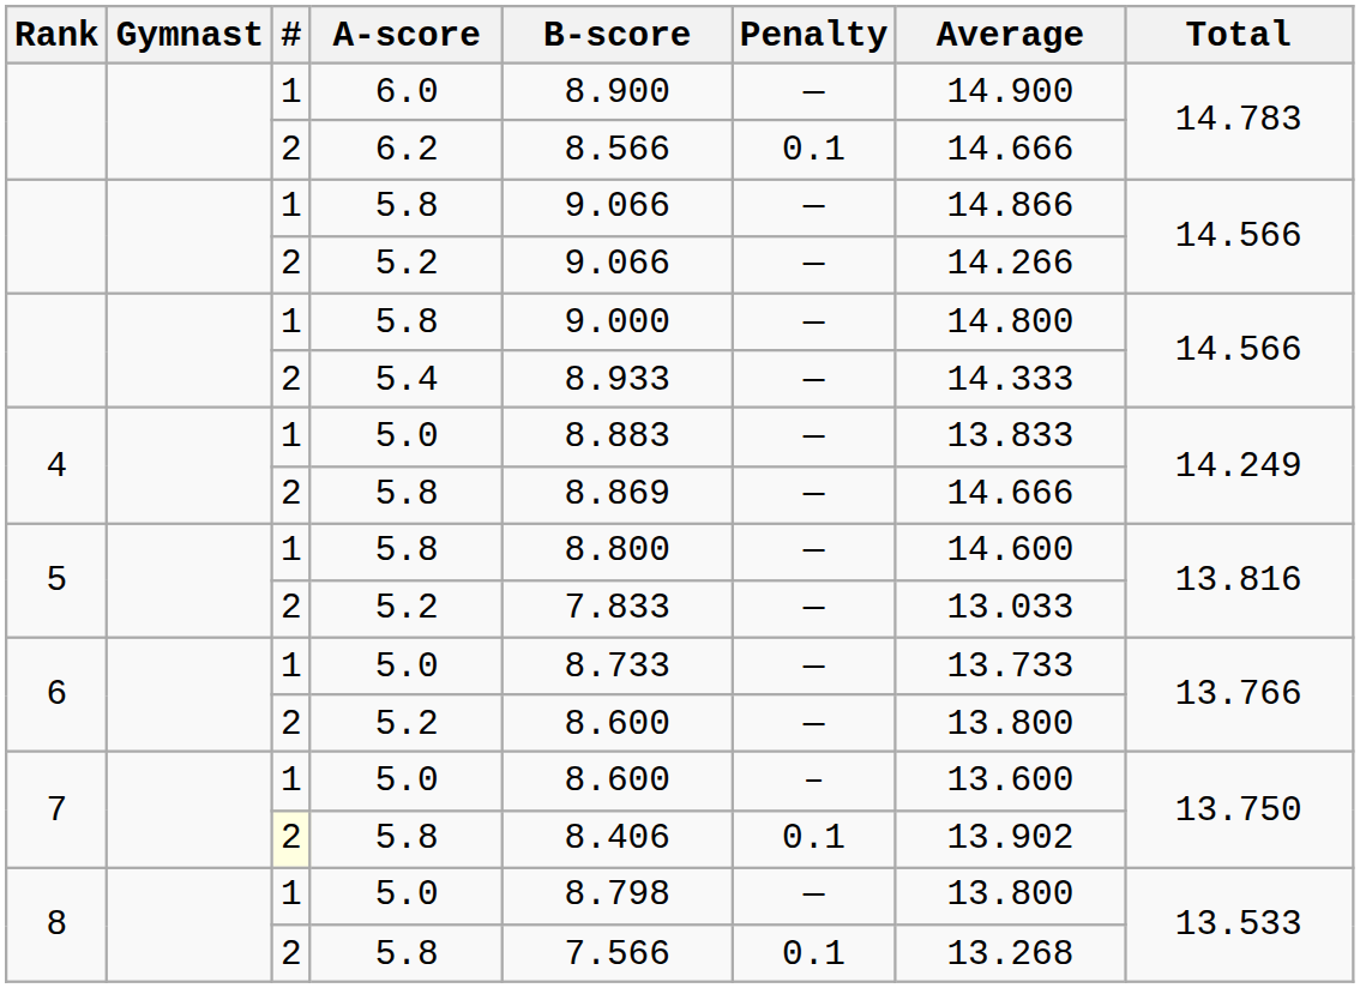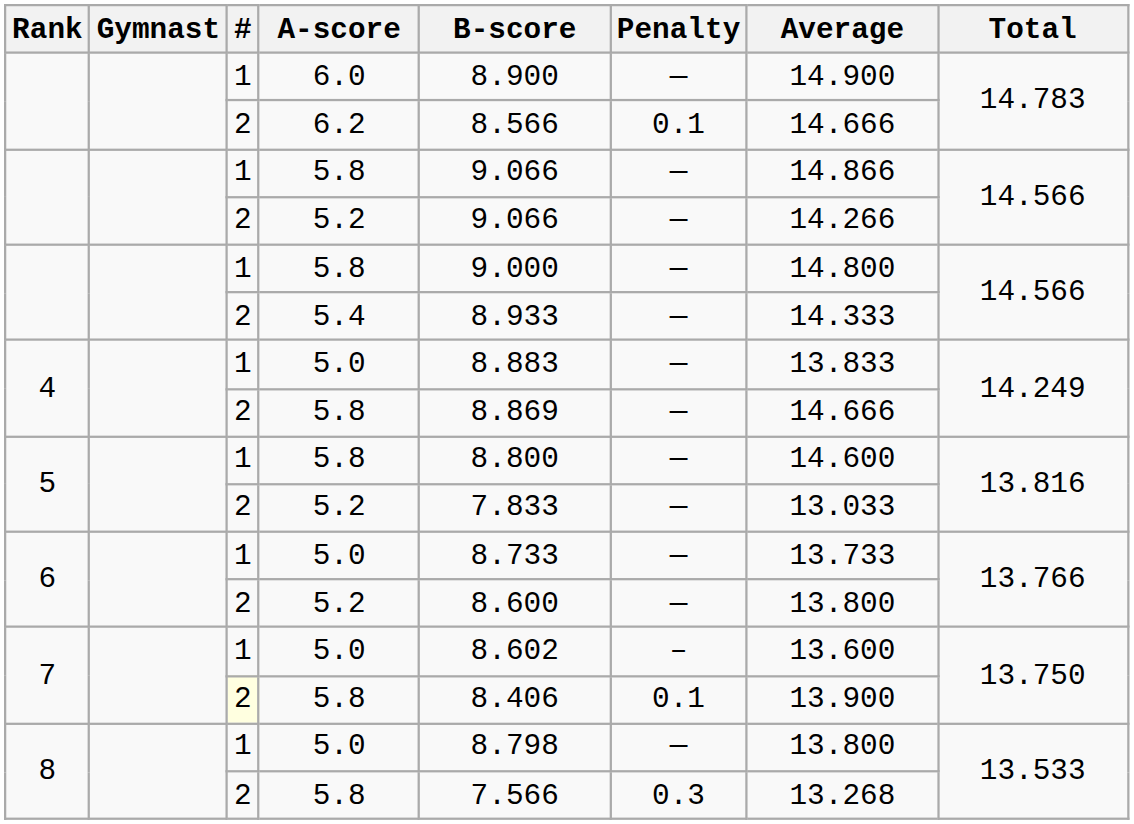 <table class="wikitable" style="text-align:center">
 <tr>
 <th>Rank</th>
 <th>Gymnast</th>
 <th>#</th>
 <th style="width:5em">A-score</th>
 <th style="width:6em">B-score</th>
 <th style="width:3em">Penalty</th>
 <th style="width:6em">Average</th>
 <th style="width:6em">Total</th>
 </tr>
 <tr>
 <td rowspan=2></td>
 <td rowspan=2 align=left></td>
 <td>1</td>
 <td>6.0</td>
 <td>8.900</td>
 <td>—</td>
 <td>14.900</td>
 <td rowspan=2>14.783</td>
 </tr>
 <tr>
 <td>2</td>
 <td>6.2</td>
 <td>8.566</td>
 <td>0.1</td>
 <td>14.666</td>
 </tr>
 <tr>
 <td rowspan=2></td>
 <td rowspan=2 align=left></td>
 <td>1</td>
 <td>5.8</td>
 <td>9.066</td>
 <td>—</td>
 <td>14.866</td>
 <td rowspan=2>14.566</td>
 </tr>
 <tr>
 <td>2</td>
 <td>5.2</td>
 <td>9.066</td>
 <td>—</td>
 <td>14.266</td>
 </tr>
 <tr>
 <td rowspan=2></td>
 <td rowspan=2 align=left></td>
 <td>1</td>
 <td>5.8</td>
 <td>9.000</td>
 <td>—</td>
 <td>14.800</td>
 <td rowspan=2>14.566</td>
 </tr>
 <tr>
 <td>2</td>
 <td>5.4</td>
 <td>8.933</td>
 <td>—</td>
 <td>14.333</td>
 </tr>
 <tr>
 <td rowspan=2>4</td>
 <td rowspan=2 align=left></td>
 <td>1</td>
 <td>5.0</td>
 <td>8.883</td>
 <td>—</td>
 <td>13.833</td>
 <td rowspan=2>14.249</td>
 </tr>
 <tr>
 <td>2</td>
 <td>5.8</td>
 <td>8.869</td>
 <td>—</td>
 <td>14.666</td>
 </tr>
 <tr>
 <td rowspan=2>5</td>
 <td rowspan=2 align=left></td>
 <td>1</td>
 <td>5.8</td>
 <td>8.800</td>
 <td>—</td>
 <td>14.600</td>
 <td rowspan=2>13.816</td>
 </tr>
 <tr>
 <td>2</td>
 <td>5.2</td>
 <td>7.833</td>
 <td>—</td>
 <td>13.033</td>
 </tr>
 <tr>
 <td rowspan=2>6</td>
 <td rowspan=2 align=left></td>
 <td>1</td>
 <td>5.0</td>
 <td>8.733</td>
 <td>—</td>
 <td>13.733</td>
 <td rowspan=2>13.766</td>
 </tr>
 <tr>
 <td>2</td>
 <td>5.2</td>
 <td>8.600</td>
 <td>—</td>
 <td>13.800</td>
 </tr>
 <tr>
 <td rowspan=2>7</td>
 <td rowspan=2 align=left></td>
 <td>1</td>
 <td>5.0</td>
-<td>8.600</td>
+<td>8.602</td>
 <td>–</td>
 <td>13.600</td>
 <td rowspan=2>13.750</td>
 </tr>
 <tr>
 <td style="background: lightyellow;">2</td>
 <td>5.8</td>
 <td>8.406</td>
 <td>0.1</td>
-<td>13.902</td>
+<td>13.900</td>
 </tr>
 <tr>
 <td rowspan=2>8</td>
 <td rowspan=2 align=left></td>
 <td>1</td>
 <td>5.0</td>
 <td>8.798</td>
 <td>—</td>
 <td>13.800</td>
 <td rowspan=2>13.533</td>
 </tr>
 <tr>
 <td>2</td>
 <td>5.8</td>
 <td>7.566</td>
-<td>0.1</td>
+<td>0.3</td>
 <td>13.268</td>
 </tr>
 </table>
